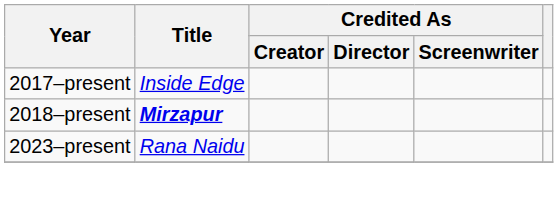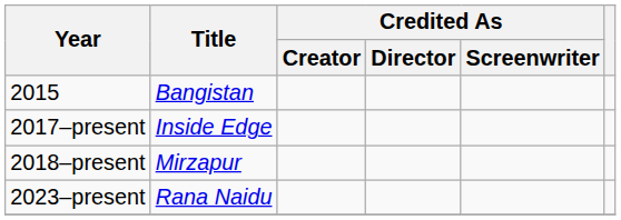 <table class="wikitable sortable">
 <tr>
 <th rowspan=2 scope="col">Year</th>
 <th rowspan=2 scope="col">Title</th>
 <th colspan="3" class="unsortable">Credited As</th>
 <th rowspan=2 class="unsortable" scope="col"></th>
 </tr>
 <tr>
 <th scope="col">Creator</th>
 <th scope="col">Director</th>
 <th scope="col">Screenwriter</th>
 </tr>
 <tr>
+<td>2015</td>
+<td><em><a href='#'>Bangistan</a></em></td>
+<td></td>
+<td></td>
+<td></td>
+<td></td>
+</tr>
+<tr>
 <td>2017–present</td>
 <td><em><a href='#'>Inside Edge</a></em></td>
 <td></td>
 <td></td>
 <td></td>
 <td></td>
 </tr>
 <tr>
 <td>2018–present</td>
-<td><strong><em><a href='#'>Mirzapur</a></em></strong></td>
+<td><em><a href='#'>Mirzapur</a></em></td>
 <td></td>
 <td></td>
 <td></td>
 <td></td>
 </tr>
 <tr>
 <td>2023–present</td>
 <td><em><a href='#'>Rana Naidu</a></em></td>
 <td></td>
 <td></td>
 <td></td>
 <td></td>
 </tr>
 <tr>
 </tr>
 </table>
